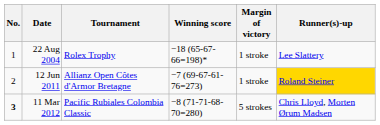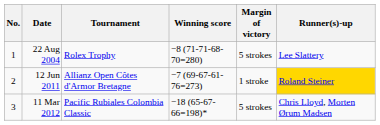 <table class="wikitable" style="font-size:95%;">
 <tr>
 <th>No.</th>
 <th>Date</th>
 <th>Tournament</th>
 <th>Winning score</th>
 <th>Margin of<br>victory</th>
 <th>Runner(s)-up</th>
 </tr>
 <tr>
 <td align=center>1</td>
 <td align=right>22 Aug <a href='#'>2004</a></td>
 <td><a href='#'>Rolex Trophy</a></td>
-<td>−18 (65-67-66=198)*</td>
-<td>1 stroke</td>
+<td>−8 (71-71-68-70=280)</td>
+<td>5 strokes</td>
 <td> <a href='#'>Lee Slattery</a></td>
 </tr>
 <tr>
 <td align=center>2</td>
 <td align=right>12 Jun <a href='#'>2011</a></td>
 <td><a href='#'>Allianz Open Côtes d'Armor Bretagne</a></td>
 <td>−7 (69-67-61-76=273)</td>
 <td>1 stroke</td>
 <td style="background: gold;"> <a href='#'>Roland Steiner</a></td>
 </tr>
 <tr>
-<td align=center><strong>3</strong></td>
+<td align=center>3</td>
 <td align=right>11 Mar <a href='#'>2012</a></td>
 <td><a href='#'>Pacific Rubiales Colombia Classic</a></td>
-<td>−8 (71-71-68-70=280)</td>
+<td>−18 (65-67-66=198)*</td>
 <td>5 strokes</td>
 <td> <a href='#'>Chris Lloyd</a>,  <a href='#'>Morten Ørum Madsen</a></td>
 </tr>
 </table>
